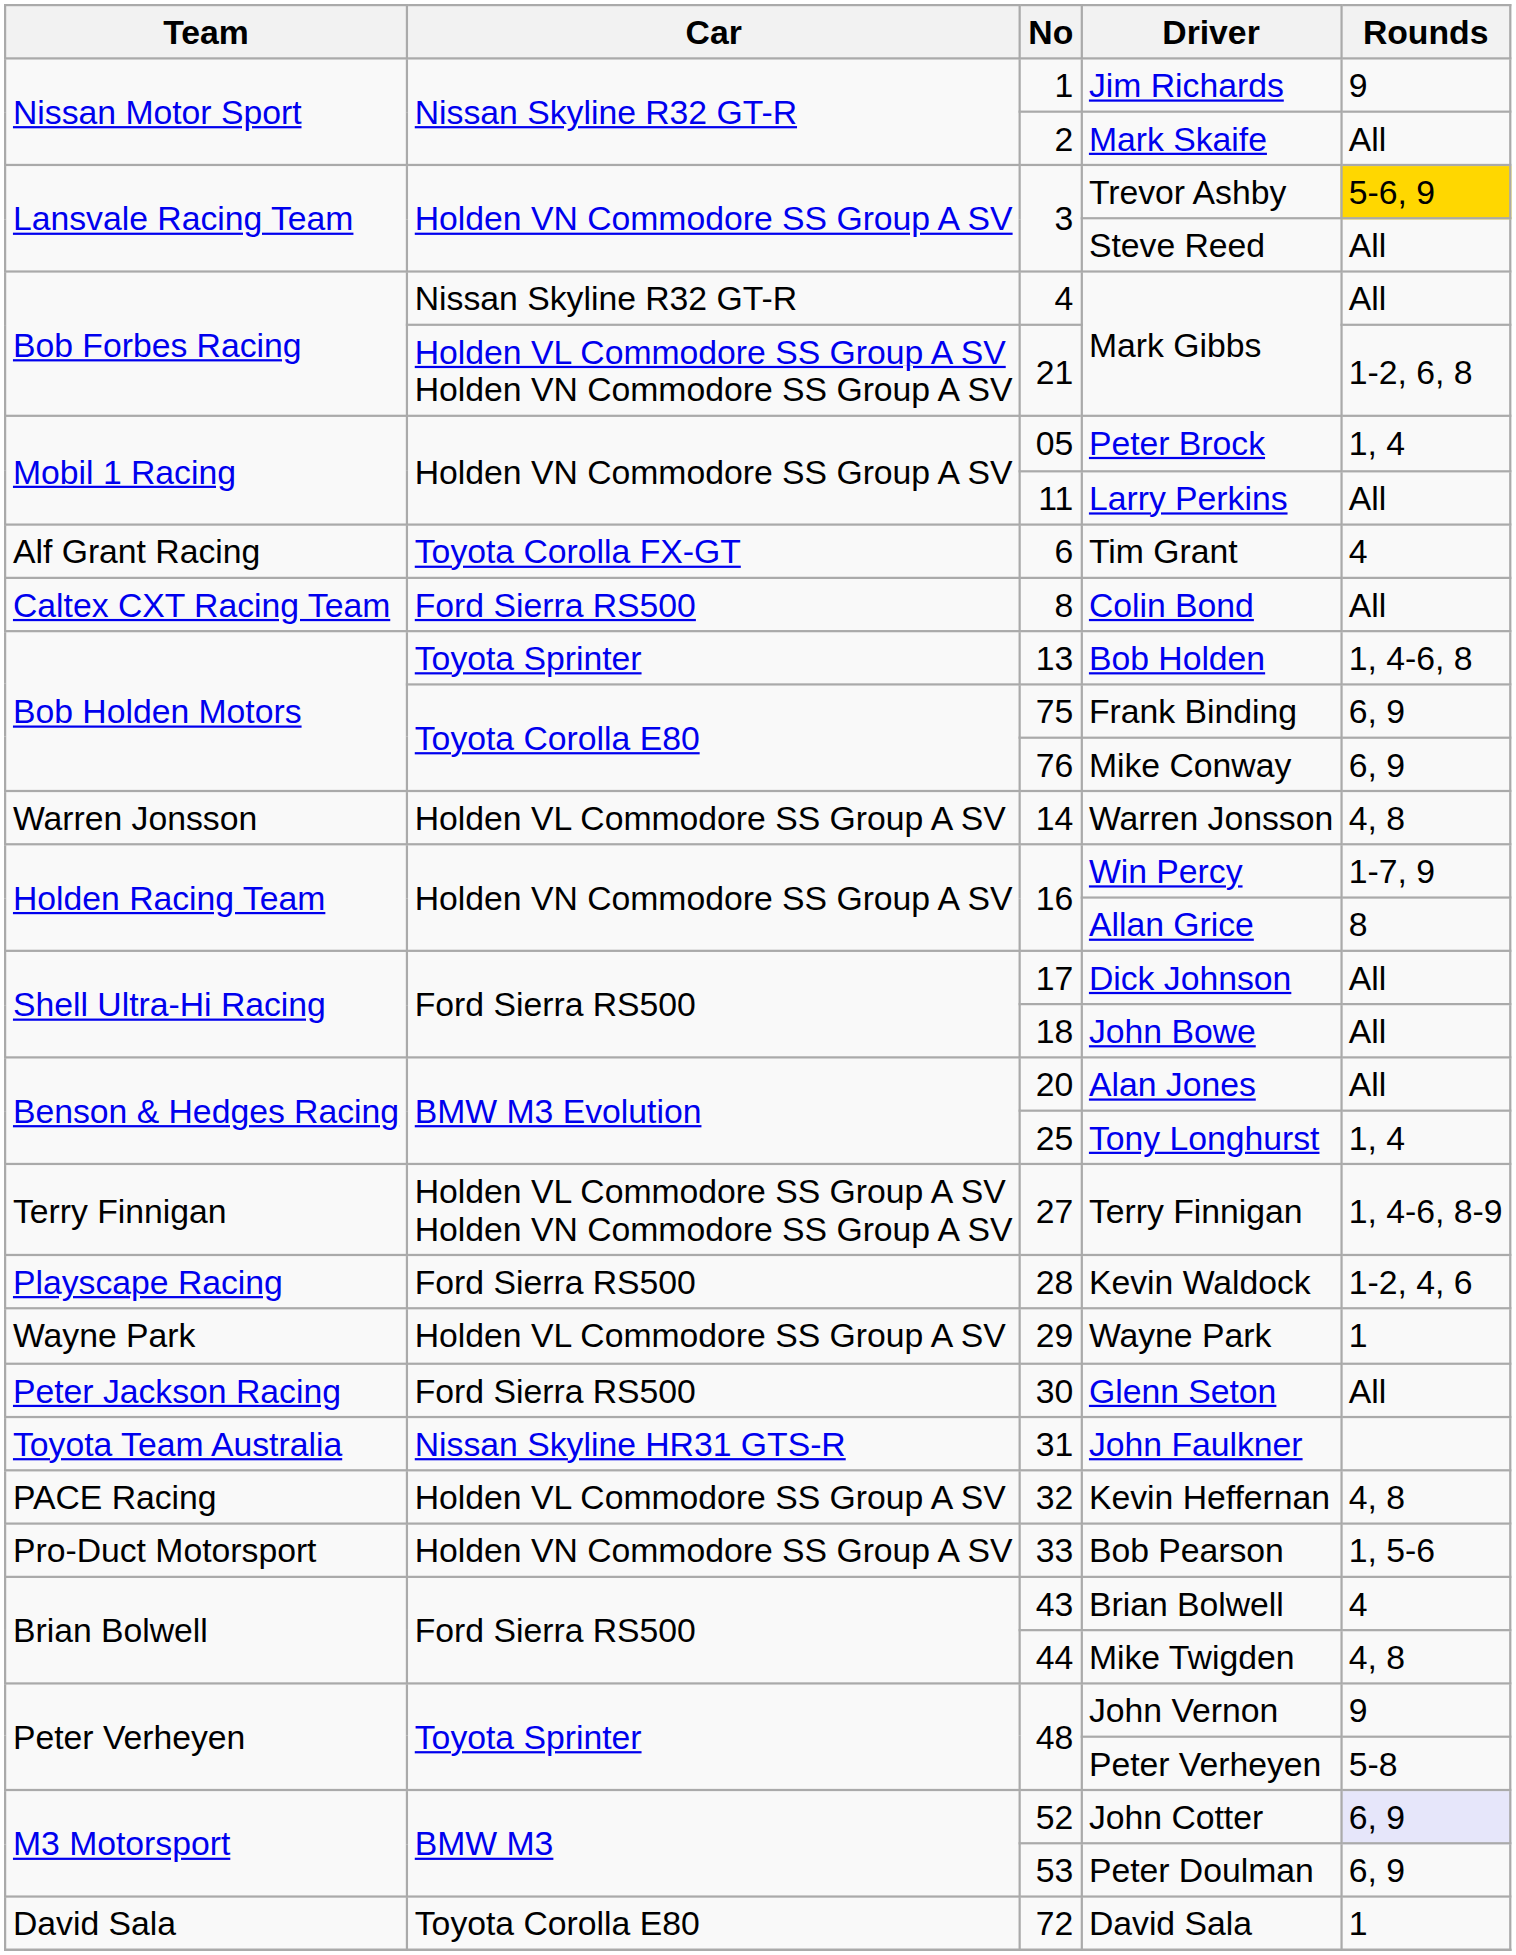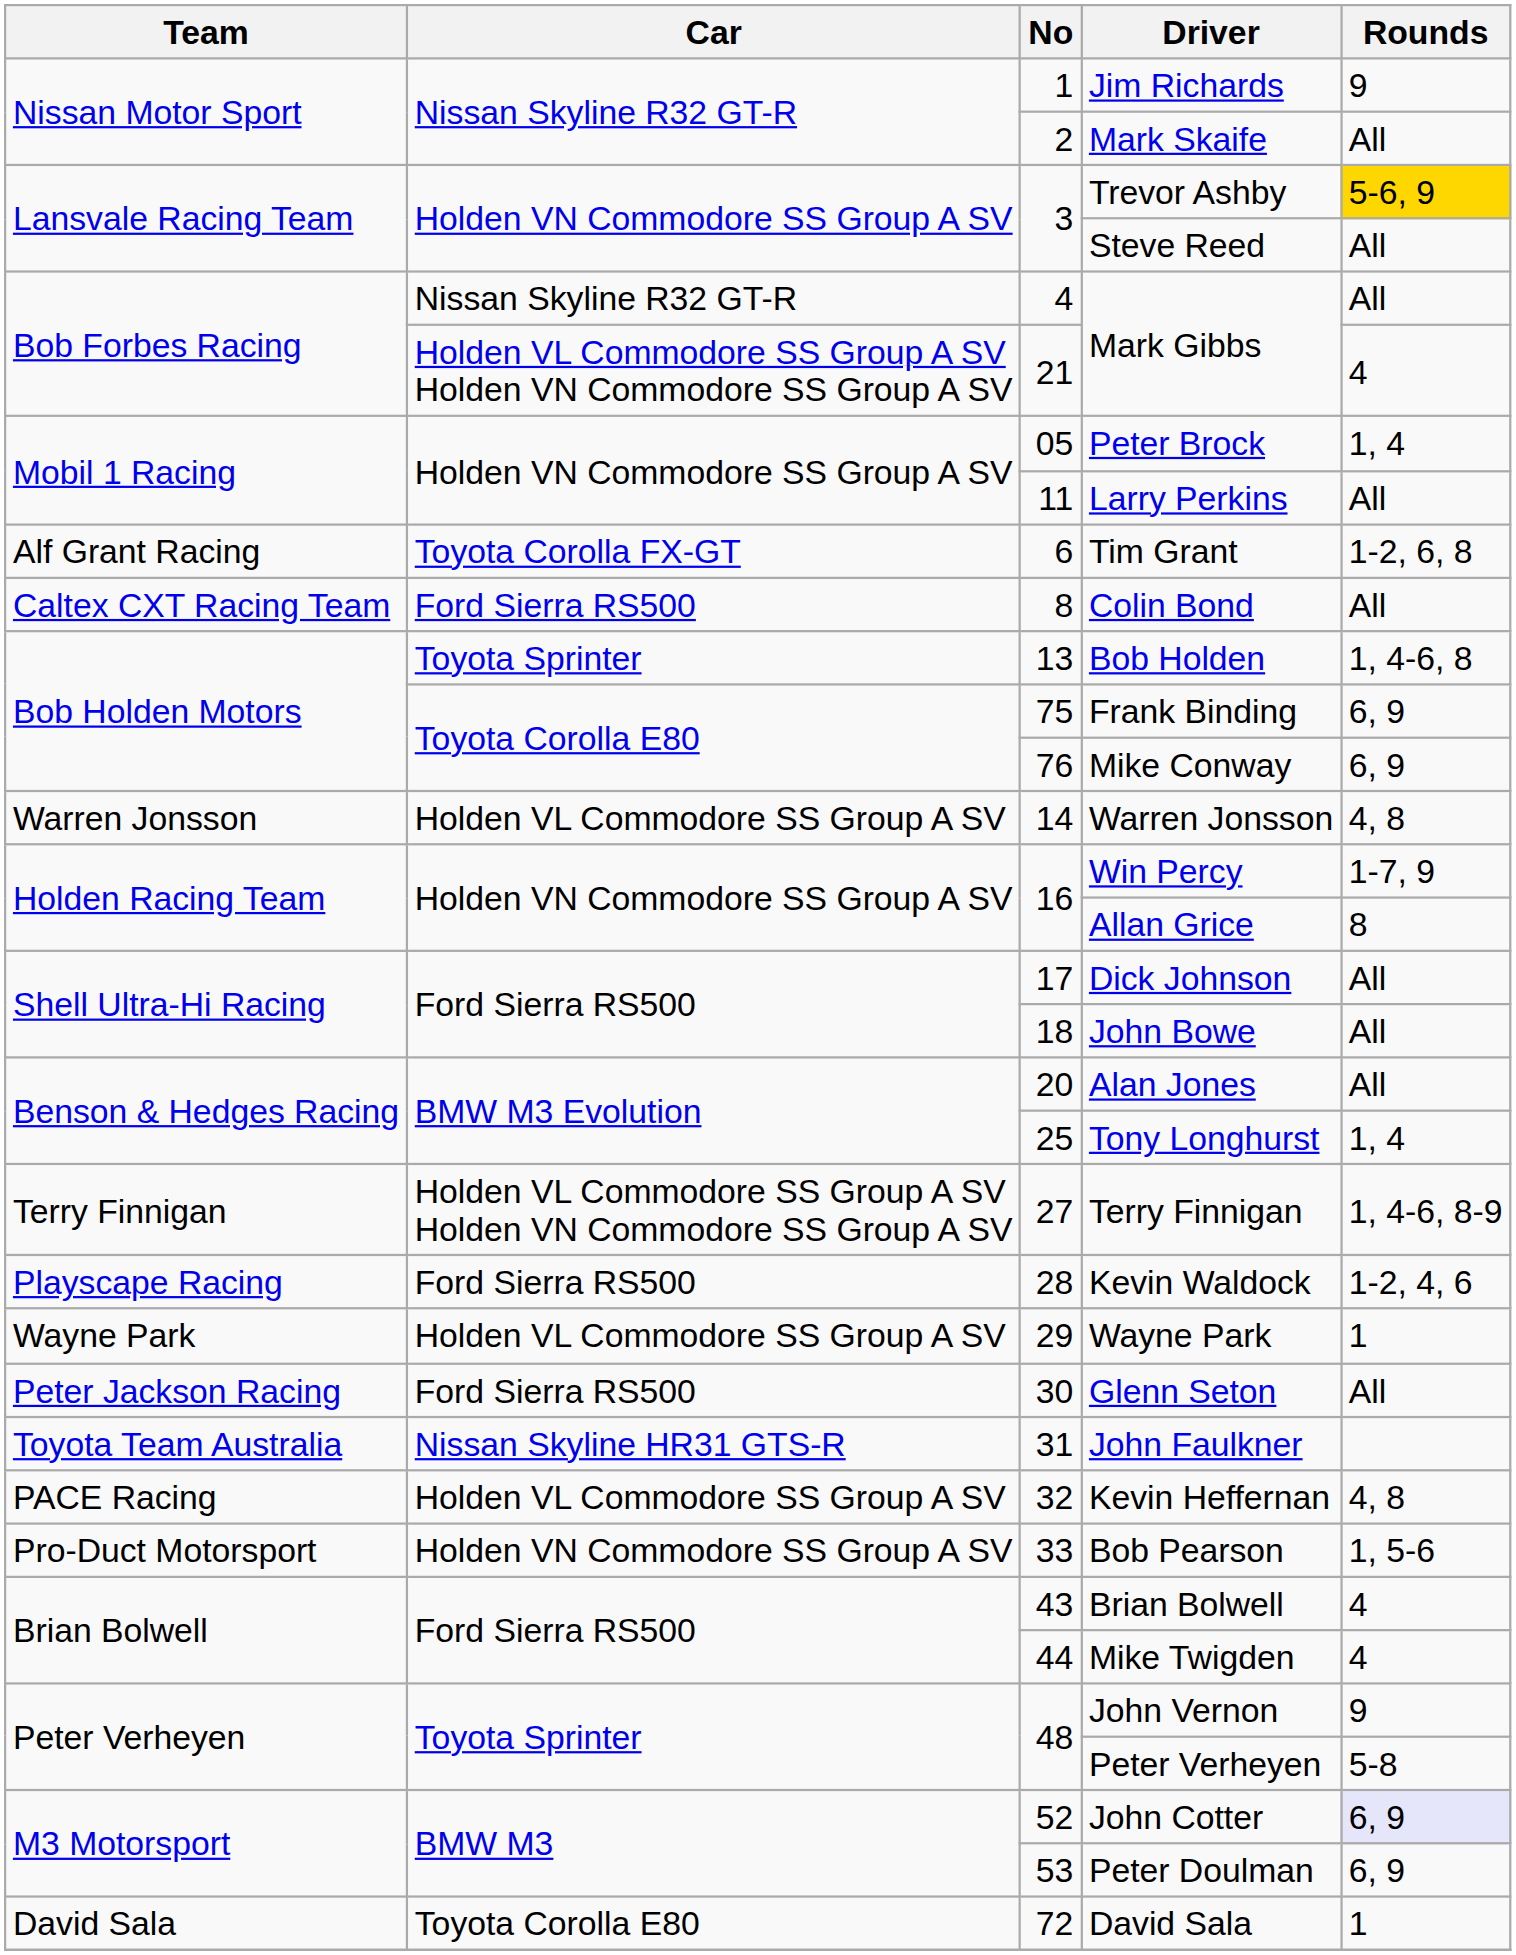 <table class="wikitable sortable"style="font-size: 95%;">
 <tr>
 <th>Team</th>
 <th>Car</th>
 <th>No</th>
 <th>Driver</th>
 <th>Rounds</th>
 </tr>
 <tr>
 <td rowspan=2><a href='#'>Nissan Motor Sport</a></td>
 <td rowspan=2><a href='#'>Nissan Skyline R32 GT-R</a></td>
 <td align="right">1</td>
 <td> <a href='#'>Jim Richards</a></td>
 <td>9</td>
 </tr>
 <tr>
 <td align="right">2</td>
 <td> <a href='#'>Mark Skaife</a></td>
 <td>All</td>
 </tr>
 <tr>
 <td rowspan=2><a href='#'>Lansvale Racing Team</a></td>
 <td rowspan=2><a href='#'>Holden VN Commodore SS Group A SV</a></td>
 <td rowspan=2 align="right">3</td>
 <td> Trevor Ashby</td>
 <td style="background: gold;">5-6, 9</td>
 </tr>
 <tr>
 <td> Steve Reed</td>
 <td>All</td>
 </tr>
 <tr>
 <td rowspan=2><a href='#'>Bob Forbes Racing</a></td>
 <td>Nissan Skyline R32 GT-R</td>
 <td align="right">4</td>
 <td rowspan=2> Mark Gibbs</td>
 <td>All</td>
 </tr>
 <tr>
 <td><a href='#'>Holden VL Commodore SS Group A SV</a><br>Holden VN Commodore SS Group A SV</td>
 <td align="right">21</td>
-<td>1-2, 6, 8</td>
+<td>4</td>
 </tr>
 <tr>
 <td rowspan=2><a href='#'>Mobil 1 Racing</a></td>
 <td rowspan=2>Holden VN Commodore SS Group A SV</td>
 <td align="right">05</td>
 <td> <a href='#'>Peter Brock</a></td>
 <td>1, 4</td>
 </tr>
 <tr>
 <td align="right">11</td>
 <td> <a href='#'>Larry Perkins</a></td>
 <td>All</td>
 </tr>
 <tr>
 <td>Alf Grant Racing</td>
 <td><a href='#'>Toyota Corolla FX-GT</a></td>
 <td align="right">6</td>
 <td> Tim Grant</td>
-<td>4</td>
+<td>1-2, 6, 8</td>
 </tr>
 <tr>
 <td><a href='#'>Caltex CXT Racing Team</a></td>
 <td><a href='#'>Ford Sierra RS500</a></td>
 <td align="right">8</td>
 <td> <a href='#'>Colin Bond</a></td>
 <td>All</td>
 </tr>
 <tr>
 <td rowspan=3><a href='#'>Bob Holden Motors</a></td>
 <td><a href='#'>Toyota Sprinter</a></td>
 <td align="right">13</td>
 <td> <a href='#'>Bob Holden</a></td>
 <td>1, 4-6, 8</td>
 </tr>
 <tr>
 <td rowspan=2><a href='#'>Toyota Corolla E80</a></td>
 <td align="right">75</td>
 <td> Frank Binding</td>
 <td>6, 9</td>
 </tr>
 <tr>
 <td align="right">76</td>
 <td> Mike Conway</td>
 <td>6, 9</td>
 </tr>
 <tr>
 <td>Warren Jonsson</td>
 <td>Holden VL Commodore SS Group A SV</td>
 <td align="right">14</td>
 <td> Warren Jonsson</td>
 <td>4, 8</td>
 </tr>
 <tr>
 <td rowspan=2><a href='#'>Holden Racing Team</a></td>
 <td rowspan=2>Holden VN Commodore SS Group A SV</td>
 <td rowspan=2 align="right">16</td>
 <td> <a href='#'>Win Percy</a></td>
 <td>1-7, 9</td>
 </tr>
 <tr>
 <td> <a href='#'>Allan Grice</a></td>
 <td>8</td>
 </tr>
 <tr>
 <td rowspan=2><a href='#'>Shell Ultra-Hi Racing</a></td>
 <td rowspan=2>Ford Sierra RS500</td>
 <td align="right">17</td>
 <td> <a href='#'>Dick Johnson</a></td>
 <td>All</td>
 </tr>
 <tr>
 <td align="right">18</td>
 <td> <a href='#'>John Bowe</a></td>
 <td>All</td>
 </tr>
 <tr>
 <td rowspan=2><a href='#'>Benson & Hedges Racing</a></td>
 <td rowspan=2><a href='#'>BMW M3 Evolution</a></td>
 <td align="right">20</td>
 <td> <a href='#'>Alan Jones</a></td>
 <td>All</td>
 </tr>
 <tr>
 <td align="right">25</td>
 <td> <a href='#'>Tony Longhurst</a></td>
 <td>1, 4</td>
 </tr>
 <tr>
 <td>Terry Finnigan</td>
 <td>Holden VL Commodore SS Group A SV<br>Holden VN Commodore SS Group A SV</td>
 <td align="right">27</td>
 <td> Terry Finnigan</td>
 <td>1, 4-6, 8-9</td>
 </tr>
 <tr>
 <td><a href='#'>Playscape Racing</a></td>
 <td>Ford Sierra RS500</td>
 <td align="right">28</td>
 <td> Kevin Waldock</td>
 <td>1-2, 4, 6</td>
 </tr>
 <tr>
 <td>Wayne Park</td>
 <td>Holden VL Commodore SS Group A SV</td>
 <td align="right">29</td>
 <td> Wayne Park</td>
 <td>1</td>
 </tr>
 <tr>
 <td><a href='#'>Peter Jackson Racing</a></td>
 <td>Ford Sierra RS500</td>
 <td align="right">30</td>
 <td> <a href='#'>Glenn Seton</a></td>
 <td>All</td>
 </tr>
 <tr>
 <td><a href='#'>Toyota Team Australia</a></td>
 <td><a href='#'>Nissan Skyline HR31 GTS-R</a></td>
 <td align="right">31</td>
 <td> <a href='#'>John Faulkner</a></td>
 </tr>
 <tr>
 <td>PACE Racing</td>
 <td>Holden VL Commodore SS Group A SV</td>
 <td align="right">32</td>
 <td> Kevin Heffernan</td>
 <td>4, 8</td>
 </tr>
 <tr>
 <td>Pro-Duct Motorsport</td>
 <td>Holden VN Commodore SS Group A SV</td>
 <td align="right">33</td>
 <td> Bob Pearson</td>
 <td>1, 5-6</td>
 </tr>
 <tr>
 <td rowspan=2>Brian Bolwell</td>
 <td rowspan=2>Ford Sierra RS500</td>
 <td align="right">43</td>
 <td> Brian Bolwell</td>
 <td>4</td>
 </tr>
 <tr>
 <td align="right">44</td>
 <td> Mike Twigden</td>
-<td>4, 8</td>
+<td>4</td>
 </tr>
 <tr>
 <td rowspan=2>Peter Verheyen</td>
 <td rowspan=2><a href='#'>Toyota Sprinter</a></td>
 <td rowspan=2 align="right">48</td>
 <td> John Vernon</td>
 <td>9</td>
 </tr>
 <tr>
 <td> Peter Verheyen</td>
 <td>5-8</td>
 </tr>
 <tr>
 <td rowspan=2><a href='#'>M3 Motorsport</a></td>
 <td rowspan=2><a href='#'>BMW M3</a></td>
 <td align="right">52</td>
 <td> John Cotter</td>
 <td style="background: lavender;">6, 9</td>
 </tr>
 <tr>
 <td align="right">53</td>
 <td> Peter Doulman</td>
 <td>6, 9</td>
 </tr>
 <tr>
 <td>David Sala</td>
 <td>Toyota Corolla E80</td>
 <td align="right">72</td>
 <td> David Sala</td>
 <td>1</td>
 </tr>
 <tr>
 </tr>
 </table>
